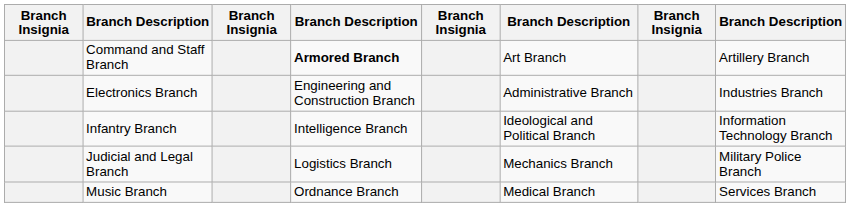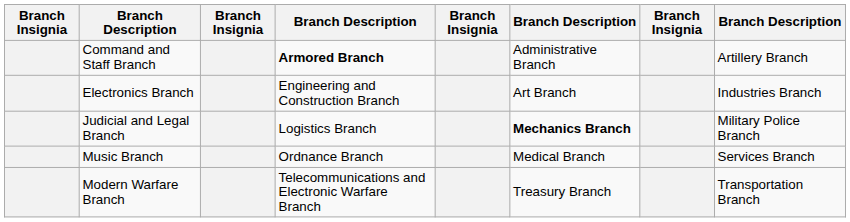 <table class="wikitable">
 <tr style="font-size: 86%;">
 <th scope="col" style="width: 150px; align=center;">Branch Insignia</th>
 <th scope="col" style="width: 300px;">Branch Description</th>
 <th scope="col" style="width: 150px;">Branch Insignia</th>
 <th scope="col" style="width: 300px;">Branch Description</th>
 <th scope="col" style="width: 150px;">Branch Insignia</th>
 <th scope="col" style="width: 300px;">Branch Description</th>
 <th scope="col" style="width: 150px;">Branch Insignia</th>
 <th scope="col" style="width: 300px;">Branch Description</th>
 </tr>
 <tr style="font-size: 86%;">
 <th style="text-align: center;"></th>
 <td>Command and Staff Branch</td>
 <th style="text-align: center;"></th>
 <td><strong>Armored Branch</strong></td>
 <th style="text-align: center;"></th>
-<td>Art Branch</td>
+<td>Administrative Branch</td>
 <th style="text-align: center;"></th>
 <td>Artillery Branch</td>
 </tr>
 <tr style="font-size: 86%;">
 <th style="text-align: center;"></th>
 <td>Electronics Branch</td>
 <th style="text-align: center;"></th>
 <td>Engineering and Construction Branch</td>
 <th style="text-align: center;"></th>
-<td>Administrative Branch</td>
+<td>Art Branch</td>
 <th style="text-align: center;"></th>
 <td>Industries Branch</td>
-</tr>
-<tr style="font-size: 86%;">
-<th style="text-align: center;"></th>
-<td>Infantry Branch</td>
-<th style="text-align: center;"></th>
-<td>Intelligence Branch</td>
-<th style="text-align: center;"></th>
-<td>Ideological and Political Branch</td>
-<th style="text-align: center;"></th>
-<td>Information Technology Branch</td>
 </tr>
 <tr style="font-size: 86%;">
 <th style="text-align: center;"></th>
 <td>Judicial and Legal Branch</td>
 <th style="text-align: center;"></th>
 <td>Logistics Branch</td>
 <th style="text-align: center;"></th>
-<td>Mechanics Branch</td>
+<td><strong>Mechanics Branch</strong></td>
 <th style="text-align: center;"></th>
 <td>Military Police Branch</td>
 </tr>
 <tr style="font-size: 86%;">
 <th style="text-align: center;"></th>
 <td>Music Branch</td>
 <th style="text-align: center;"></th>
 <td>Ordnance Branch</td>
 <th style="text-align: center;"></th>
 <td>Medical Branch</td>
 <th style="text-align: center;"></th>
 <td>Services Branch</td>
 </tr>
+<tr style="font-size: 86%;">
+<th style="text-align: center;"></th>
+<td>Modern Warfare Branch</td>
+<th style="text-align: center;"></th>
+<td>Telecommunications and Electronic Warfare Branch</td>
+<th style="text-align: center;"></th>
+<td>Treasury Branch</td>
+<th style="text-align: center;"></th>
+<td>Transportation Branch</td>
+</tr>
 </table>
